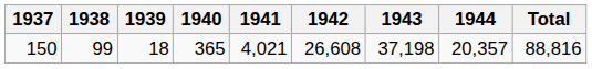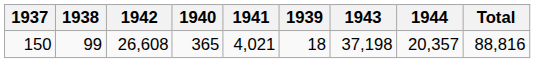 <table class="wikitable" style="text-align: right; width:40%">
 <tr>
 <th>1937</th>
 <th>1938</th>
-<th>1939</th>
+<th>1942</th>
 <th>1940</th>
 <th>1941</th>
-<th>1942</th>
+<th>1939</th>
 <th>1943</th>
 <th>1944</th>
 <th>Total</th>
 </tr>
 <tr>
 <td>150</td>
 <td>99</td>
-<td>18</td>
+<td>26,608</td>
 <td>365</td>
 <td>4,021</td>
-<td>26,608</td>
+<td>18</td>
 <td>37,198</td>
 <td>20,357</td>
 <td>88,816</td>
 </tr>
 </table>
